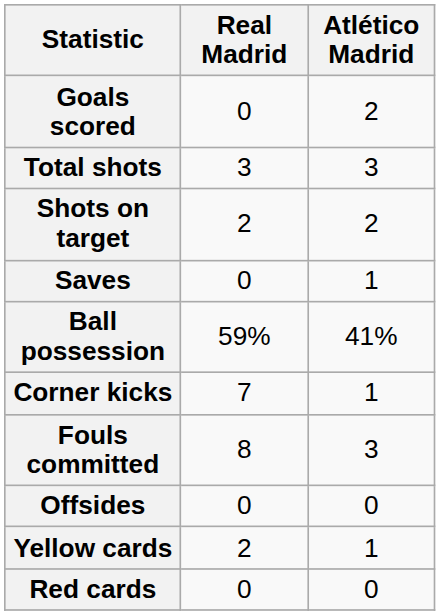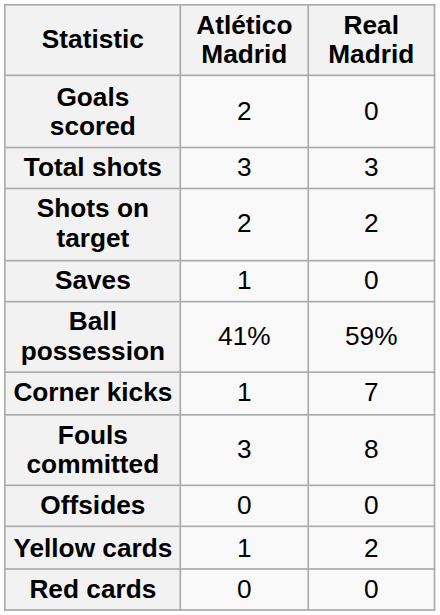 <table class="wikitable plainrowheaders" style="text-align:center">
 <tr>
 <th scope="col" style="width:100px">Statistic</th>
+<th scope="col" style="width:70px">Atlético Madrid</th>
 <th scope="col" style="width:70px">Real Madrid</th>
-<th scope="col" style="width:70px">Atlético Madrid</th>
 </tr>
 <tr>
 <th scope=row>Goals scored</th>
+<td>2</td>
 <td>0</td>
-<td>2</td>
 </tr>
 <tr>
 <th scope=row>Total shots</th>
 <td>3</td>
 <td>3</td>
 </tr>
 <tr>
 <th scope=row>Shots on target</th>
 <td>2</td>
 <td>2</td>
 </tr>
 <tr>
 <th scope=row>Saves</th>
+<td>1</td>
 <td>0</td>
-<td>1</td>
 </tr>
 <tr>
 <th scope=row>Ball possession</th>
+<td>41%</td>
 <td>59%</td>
-<td>41%</td>
 </tr>
 <tr>
 <th scope=row>Corner kicks</th>
+<td>1</td>
 <td>7</td>
-<td>1</td>
 </tr>
 <tr>
 <th scope=row>Fouls committed</th>
+<td>3</td>
 <td>8</td>
-<td>3</td>
 </tr>
 <tr>
 <th scope=row>Offsides</th>
 <td>0</td>
 <td>0</td>
 </tr>
 <tr>
 <th scope=row>Yellow cards</th>
+<td>1</td>
 <td>2</td>
-<td>1</td>
 </tr>
 <tr>
 <th scope=row>Red cards</th>
 <td>0</td>
 <td>0</td>
 </tr>
 </table>
